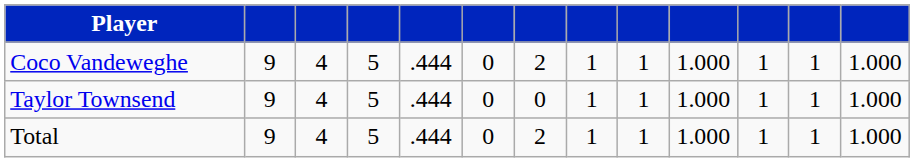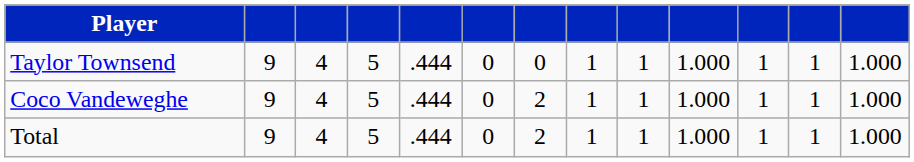 <table class="wikitable" style="text-align:center">
 <tr>
 <th style="background:#0025BD; color:white" width="200px">Player</th>
 <th style="background:#0025BD; color:white" width="40px"></th>
 <th style="background:#0025BD; color:white" width="40px"></th>
 <th style="background:#0025BD; color:white" width="40px"></th>
 <th style="background:#0025BD; color:white" width="40px"></th>
 <th style="background:#0025BD; color:white" width="40px"></th>
 <th style="background:#0025BD; color:white" width="40px"></th>
 <th style="background:#0025BD; color:white" width="40px"></th>
 <th style="background:#0025BD; color:white" width="40px"></th>
 <th style="background:#0025BD; color:white" width="40px"></th>
 <th style="background:#0025BD; color:white" width="40px"></th>
 <th style="background:#0025BD; color:white" width="40px"></th>
 <th style="background:#0025BD; color:white" width="40px"></th>
 </tr>
 <tr>
-<td style="text-align:left"><a href='#'>Coco Vandeweghe</a></td>
+<td style="text-align:left"><a href='#'>Taylor Townsend</a></td>
 <td>9</td>
 <td>4</td>
 <td>5</td>
 <td>.444</td>
 <td>0</td>
-<td>2</td>
+<td>0</td>
 <td>1</td>
 <td>1</td>
 <td>1.000</td>
 <td>1</td>
 <td>1</td>
 <td>1.000</td>
 </tr>
 <tr>
-<td style="text-align:left"><a href='#'>Taylor Townsend</a></td>
+<td style="text-align:left"><a href='#'>Coco Vandeweghe</a></td>
 <td>9</td>
 <td>4</td>
 <td>5</td>
 <td>.444</td>
 <td>0</td>
-<td>0</td>
+<td>2</td>
 <td>1</td>
 <td>1</td>
 <td>1.000</td>
 <td>1</td>
 <td>1</td>
 <td>1.000</td>
 </tr>
 <tr>
 <td style="text-align:left">Total</td>
 <td>9</td>
 <td>4</td>
 <td>5</td>
 <td>.444</td>
 <td>0</td>
 <td>2</td>
 <td>1</td>
 <td>1</td>
 <td>1.000</td>
 <td>1</td>
 <td>1</td>
 <td>1.000</td>
 </tr>
 </table>
